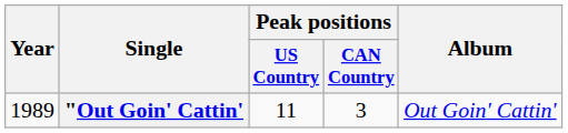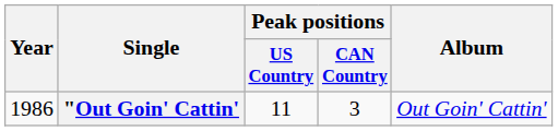 <table class="wikitable plainrowheaders" style="text-align:center;">
 <tr>
 <th rowspan="2">Year</th>
 <th rowspan="2">Single</th>
 <th colspan="2">Peak positions</th>
 <th rowspan="2">Album</th>
 </tr>
 <tr style="font-size:smaller;">
 <th width="40"><a href='#'>US Country</a><br></th>
 <th width="40"><a href='#'>CAN Country</a><br></th>
 </tr>
 <tr>
-<td>1989</td>
+<td>1986</td>
 <th scope="row">"<a href='#'>Out Goin' Cattin'</a><br></th>
 <td>11</td>
 <td>3</td>
 <td align="left"><em><a href='#'>Out Goin' Cattin'</a></em></td>
 </tr>
 </table>
